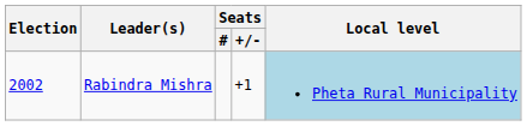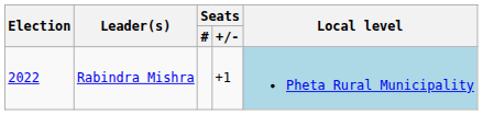 <table class="wikitable">
 <tr>
 <th rowspan="2">Election</th>
 <th rowspan="2">Leader(s)</th>
 <th colspan="2">Seats</th>
 <th rowspan="2">Local level</th>
 </tr>
 <tr>
 <th>#</th>
 <th>+/-</th>
 </tr>
 <tr>
-<td><a href='#'>2002</a></td>
+<td><a href='#'>2022</a></td>
 <td><a href='#'>Rabindra Mishra</a><br></td>
 <td></td>
 <td>+1</td>
 <td style="background: lightblue;"><br><ul><li><a href='#'>Pheta Rural Municipality</a></li></ul></td>
 </tr>
 </table>
